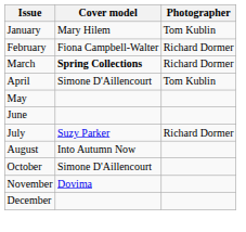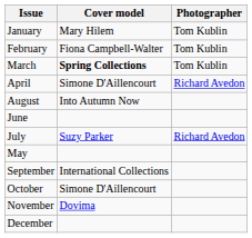 <table class="sortable wikitable">
 <tr>
 <th>Issue</th>
 <th>Cover model</th>
 <th>Photographer</th>
 </tr>
 <tr>
 <td>January</td>
 <td>Mary Hilem</td>
 <td>Tom Kublin</td>
 </tr>
 <tr>
 <td>February</td>
 <td>Fiona Campbell-Walter</td>
-<td>Richard Dormer</td>
+<td>Tom Kublin</td>
 </tr>
 <tr>
 <td>March</td>
 <td><strong>Spring Collections</strong></td>
-<td>Richard Dormer</td>
+<td>Tom Kublin</td>
 </tr>
 <tr>
 <td>April</td>
 <td>Simone D'Aillencourt</td>
-<td>Tom Kublin</td>
+<td><a href='#'>Richard Avedon</a></td>
 </tr>
 <tr>
-<td>May</td>
-<td></td>
+<td>August</td>
+<td>Into Autumn Now</td>
 <td></td>
 </tr>
 <tr>
 <td>June</td>
 <td></td>
 <td></td>
 </tr>
 <tr>
 <td>July</td>
 <td><a href='#'>Suzy Parker</a></td>
-<td>Richard Dormer</td>
+<td><a href='#'>Richard Avedon</a></td>
 </tr>
 <tr>
-<td>August</td>
-<td>Into Autumn Now</td>
+<td>May</td>
+<td></td>
+<td></td>
+</tr>
+<tr>
+<td>September</td>
+<td>International Collections</td>
 <td></td>
 </tr>
 <tr>
 <td>October</td>
 <td>Simone D'Aillencourt</td>
 <td></td>
 </tr>
 <tr>
 <td>November</td>
 <td><a href='#'>Dovima</a></td>
 <td></td>
 </tr>
 <tr>
 <td>December</td>
 <td></td>
 <td></td>
 </tr>
 </table>
